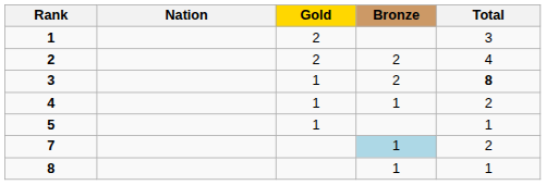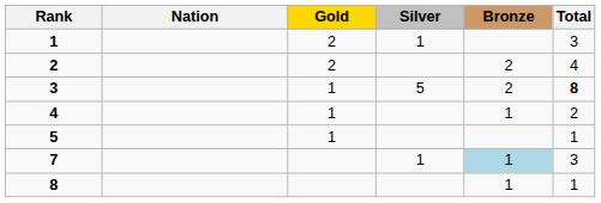 <table class="wikitable collapsible autocollapse plainrowheaders" width=70.5% style="text-align:center;">
 <tr style="background-color:#EDEDED;">
 <th width=100px class="hintergrundfarbe6">Rank</th>
 <th width=200px class="hintergrundfarbe6">Nation</th>
 <th style="background:    gold; width:15%">Gold</th>
+<th style="background:  silver; width:15%">Silver</th>
 <th style="background: #CC9966; width:15%">Bronze</th>
 <th>Total</th>
 </tr>
 <tr>
 <td><strong>1</strong></td>
 <td align=left></td>
 <td>2</td>
+<td>1</td>
 <td></td>
 <td>3</td>
 </tr>
 <tr>
 <td><strong>2</strong></td>
 <td align=left></td>
 <td>2</td>
+<td></td>
 <td>2</td>
 <td>4</td>
 </tr>
 <tr>
 <td><strong>3</strong></td>
 <td align=left></td>
 <td>1</td>
+<td>5</td>
 <td>2</td>
 <td><strong>8</strong></td>
 </tr>
 <tr>
 <td><strong>4</strong></td>
 <td align=left></td>
 <td>1</td>
+<td></td>
 <td>1</td>
 <td>2</td>
 </tr>
 <tr>
 <td><strong>5</strong></td>
 <td align=left><br></td>
 <td>1</td>
 <td></td>
+<td></td>
 <td>1</td>
 </tr>
 <tr>
 <td><strong>7</strong></td>
 <td align=left></td>
 <td></td>
+<td>1</td>
 <td style="background: lightblue;">1</td>
-<td>2</td>
+<td>3</td>
 </tr>
 <tr>
 <td><strong>8</strong></td>
 <td align=left></td>
 <td></td>
+<td></td>
 <td>1</td>
 <td>1</td>
 </tr>
 </table>
